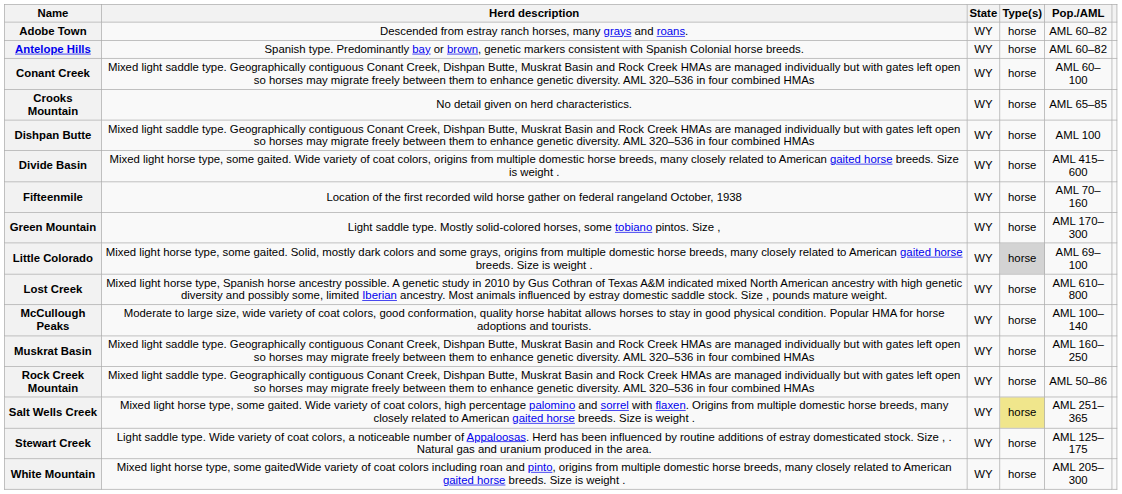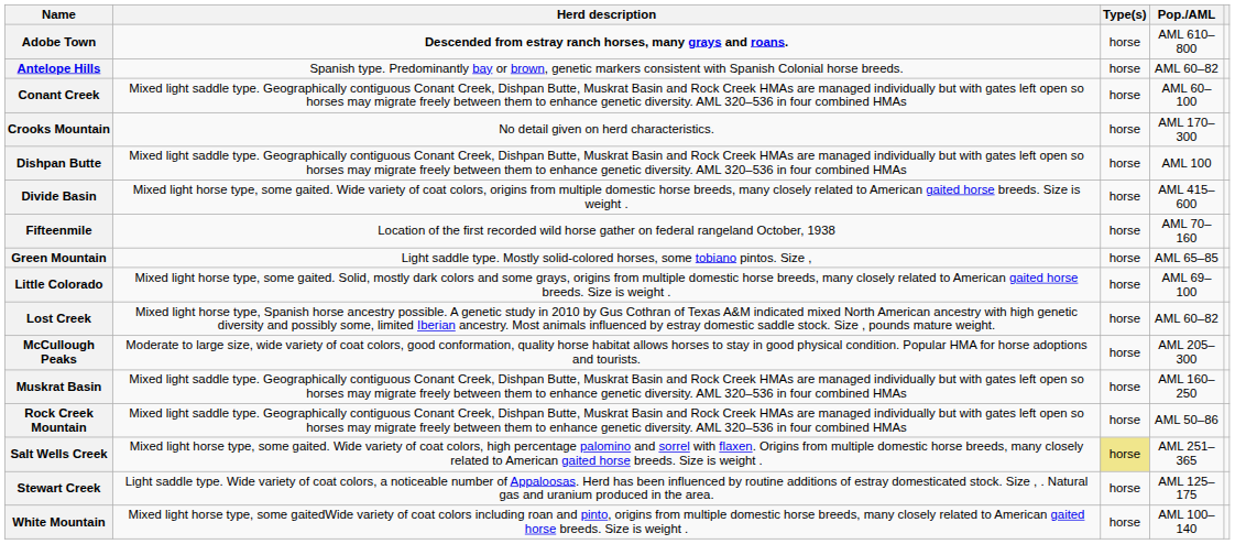 <table class = "wikitable sortable" style="text-align:center;">
 <tr>
 <th scope="col">Name</th>
 <th scope="col" class="unsortable">Herd description</th>
-<th scope="col" class="unsortable">State</th>
 <th scope="col">Type(s)</th>
 <th scope="col">Pop./AML</th>
 <th scope="col" class="unsortable"></th>
 </tr>
 <tr>
 <th scope="row">Adobe Town</th>
-<td>Descended from estray ranch horses, many <a href='#'>grays</a> and <a href='#'>roans</a>.</td>
-<td>WY</td>
+<td><strong>Descended from estray ranch horses, many <a href='#'>grays</a> and <a href='#'>roans</a>.</strong></td>
 <td>horse</td>
-<td>AML 60–82</td>
+<td>AML 610–800</td>
 <td></td>
 </tr>
 <tr>
 <th scope="row"><a href='#'>Antelope Hills</a></th>
 <td>Spanish type. Predominantly <a href='#'>bay</a> or <a href='#'>brown</a>, genetic markers consistent with Spanish Colonial horse breeds.</td>
-<td>WY</td>
 <td>horse</td>
 <td>AML 60–82</td>
 <td></td>
 </tr>
 <tr>
 <th scope="row">Conant Creek</th>
 <td>Mixed light saddle type. Geographically contiguous Conant Creek, Dishpan Butte, Muskrat Basin and Rock Creek HMAs are managed individually but with gates left open so horses may migrate freely between them to enhance genetic diversity.  AML 320–536 in four combined HMAs</td>
-<td>WY</td>
 <td>horse</td>
 <td>AML 60–100</td>
 <td><br></td>
 </tr>
 <tr>
 <th scope="row">Crooks Mountain</th>
 <td>No detail given on herd characteristics.</td>
-<td>WY</td>
 <td>horse</td>
-<td>AML 65–85</td>
+<td>AML 170–300</td>
 <td></td>
 </tr>
 <tr>
 <th scope="row">Dishpan Butte</th>
 <td>Mixed light saddle type. Geographically contiguous Conant Creek, Dishpan Butte, Muskrat Basin and Rock Creek HMAs are managed individually but with gates left open so horses may migrate freely between them to enhance genetic diversity. AML 320–536 in four combined HMAs</td>
-<td>WY</td>
 <td>horse</td>
 <td>AML 100</td>
 <td><br></td>
 </tr>
 <tr>
 <th scope="row">Divide Basin</th>
 <td>Mixed light horse type, some gaited. Wide variety of coat colors, origins from multiple domestic horse breeds, many closely related to American <a href='#'>gaited horse</a> breeds. Size is  weight .</td>
-<td>WY</td>
 <td>horse</td>
 <td>AML 415–600</td>
 <td></td>
 </tr>
 <tr>
 <th scope="row">Fifteenmile</th>
 <td>Location of the first recorded wild horse gather on federal rangeland October, 1938</td>
-<td>WY</td>
 <td>horse</td>
 <td>AML 70–160</td>
 <td></td>
 </tr>
 <tr>
 <th scope="row">Green Mountain</th>
 <td>Light saddle type. Mostly solid-colored horses, some <a href='#'>tobiano</a> pintos. Size , </td>
-<td>WY</td>
 <td>horse</td>
-<td>AML 170–300</td>
+<td>AML 65–85</td>
 <td></td>
 </tr>
 <tr>
 <th scope="row">Little Colorado</th>
 <td>Mixed light horse type, some gaited. Solid, mostly dark colors and some grays, origins from multiple domestic horse breeds, many closely related to American <a href='#'>gaited horse</a> breeds. Size is  weight .</td>
-<td>WY</td>
-<td style="background: lightgrey;">horse</td>
+<td>horse</td>
 <td>AML 69–100</td>
 <td></td>
 </tr>
 <tr>
 <th scope="row">Lost Creek</th>
 <td>Mixed light horse type, Spanish horse ancestry possible.  A genetic study in 2010 by Gus Cothran of Texas A&M indicated mixed North American ancestry with high genetic diversity and possibly some, limited <a href='#'>Iberian</a> ancestry.  Most animals influenced by estray domestic saddle stock. Size ,  pounds mature weight.</td>
-<td>WY</td>
 <td>horse</td>
-<td>AML 610–800</td>
+<td>AML 60–82</td>
 <td></td>
 </tr>
 <tr>
 <th scope="row">McCullough Peaks</th>
 <td>Moderate to large size, wide variety of coat colors, good conformation, quality horse habitat allows horses to stay in good physical condition. Popular HMA for horse adoptions and tourists.</td>
-<td>WY</td>
 <td>horse</td>
-<td>AML 100–140</td>
+<td>AML 205–300</td>
 <td><br></td>
 </tr>
 <tr>
 <th scope="row">Muskrat Basin</th>
 <td>Mixed light saddle type.  Geographically contiguous Conant Creek, Dishpan Butte, Muskrat Basin and Rock Creek HMAs are managed individually but with gates left open so horses may migrate freely between them to enhance genetic diversity.  AML 320–536 in four combined HMAs</td>
-<td>WY</td>
 <td>horse</td>
 <td>AML 160–250</td>
 <td><br></td>
 </tr>
 <tr>
 <th scope="row">Rock Creek Mountain</th>
 <td>Mixed light saddle type.  Geographically contiguous Conant Creek, Dishpan Butte, Muskrat Basin and Rock Creek HMAs are managed individually but with gates left open so horses may migrate freely between them to enhance genetic diversity. AML 320–536 in four combined HMAs</td>
-<td>WY</td>
 <td>horse</td>
 <td>AML 50–86</td>
 <td><br></td>
 </tr>
 <tr>
 <th scope="row">Salt Wells Creek</th>
 <td>Mixed light horse type, some gaited. Wide variety of coat colors, high percentage <a href='#'>palomino</a> and <a href='#'>sorrel</a> with <a href='#'>flaxen</a>. Origins from multiple domestic horse breeds, many closely related to American <a href='#'>gaited horse</a> breeds. Size is  weight .</td>
-<td>WY</td>
 <td style="background: khaki;">horse</td>
 <td>AML 251–365</td>
 <td><br></td>
 </tr>
 <tr>
 <th scope="row">Stewart Creek</th>
 <td>Light saddle type.  Wide variety of coat colors, a noticeable number of <a href='#'>Appaloosas</a>.  Herd has been influenced by routine additions of estray domesticated stock.  Size , . Natural gas and uranium produced in the area.</td>
-<td>WY</td>
 <td>horse</td>
 <td>AML 125–175</td>
 <td></td>
 </tr>
 <tr>
 <th scope="row">White Mountain</th>
 <td>Mixed light horse type, some gaitedWide variety of coat colors including roan and <a href='#'>pinto</a>, origins from multiple domestic horse breeds, many closely related to American <a href='#'>gaited horse</a> breeds. Size is  weight .</td>
-<td>WY</td>
 <td>horse</td>
-<td>AML 205–300</td>
+<td>AML 100–140</td>
 <td></td>
 </tr>
 </table>
